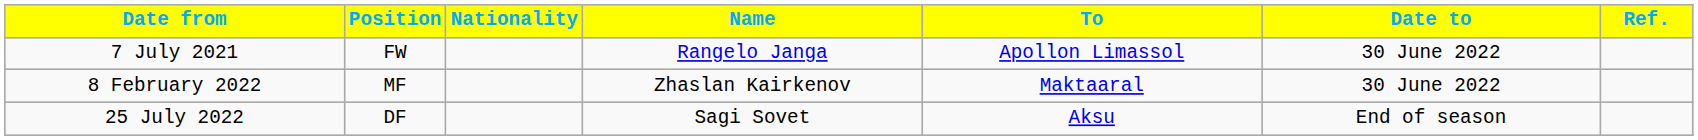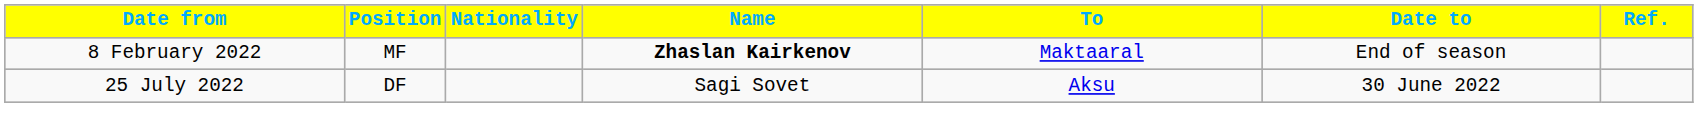 <table class="wikitable" style="text-align:center; font-size:90%; ">
 <tr>
 <th style="background:#ffff00; color:#00AAFF; width:200px;">Date from</th>
 <th style="background:#ffff00; color:#00AAFF; width:50px;">Position</th>
 <th style="background:#ffff00; color:#00AAFF; width:50px;">Nationality</th>
 <th style="background:#ffff00; color:#00AAFF; width:200px;">Name</th>
 <th style="background:#ffff00; color:#00AAFF; width:200px;">To</th>
 <th style="background:#ffff00; color:#00AAFF; width:200px;">Date to</th>
 <th style="background:#ffff00; color:#00AAFF; width:50px;">Ref.</th>
 </tr>
 <tr>
-<td>7 July 2021</td>
-<td>FW</td>
-<td></td>
-<td><a href='#'>Rangelo Janga</a></td>
-<td><a href='#'>Apollon Limassol</a></td>
-<td>30 June 2022</td>
-<td></td>
-</tr>
-<tr>
 <td>8 February 2022</td>
 <td>MF</td>
 <td></td>
-<td>Zhaslan Kairkenov</td>
+<td><strong>Zhaslan Kairkenov</strong></td>
 <td><a href='#'>Maktaaral</a></td>
-<td>30 June 2022</td>
+<td>End of season</td>
 <td></td>
 </tr>
 <tr>
 <td>25 July 2022</td>
 <td>DF</td>
 <td></td>
 <td>Sagi Sovet</td>
 <td><a href='#'>Aksu</a></td>
-<td>End of season</td>
+<td>30 June 2022</td>
 <td></td>
 </tr>
 </table>
